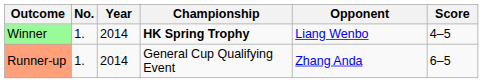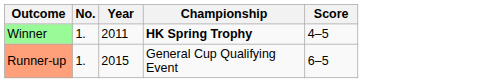 <table class="sortable wikitable">
 <tr>
 <th width="80">Outcome</th>
 <th width="20">No.</th>
 <th width="50">Year</th>
 <th width="200">Championship</th>
-<th width="180">Opponent</th>
 <th width="60">Score</th>
 </tr>
 <tr>
 <td style="background:#98FB98">Winner</td>
 <td>1.</td>
-<td>2014</td>
+<td>2011</td>
 <td><strong>HK Spring Trophy</strong></td>
-<td> <a href='#'>Liang Wenbo</a></td>
 <td>4–5</td>
 </tr>
 <tr>
 <td style="background:#ffa07a">Runner-up</td>
 <td>1.</td>
-<td>2014</td>
+<td>2015</td>
 <td>General Cup Qualifying Event</td>
-<td> <a href='#'>Zhang Anda</a></td>
 <td>6–5 </td>
 </tr>
 </table>
